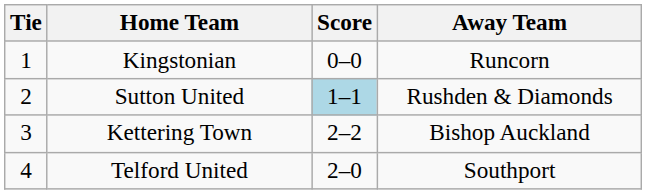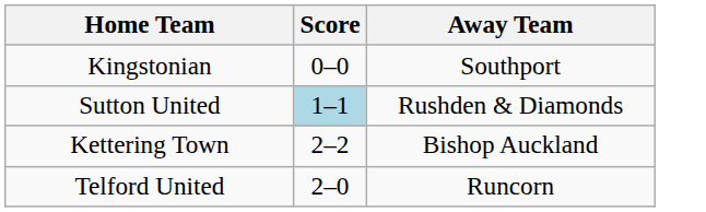 <table class="wikitable" style="text-align:center;">
 <tr>
-<th width=20>Tie</th>
 <th width=175>Home Team</th>
 <th width=20>Score</th>
 <th width=175>Away Team</th>
 </tr>
 <tr>
-<td>1</td>
 <td>Kingstonian</td>
 <td>0–0</td>
-<td>Runcorn</td>
+<td>Southport</td>
 </tr>
 <tr>
-<td>2</td>
 <td>Sutton United</td>
 <td style="background: lightblue;">1–1</td>
 <td>Rushden & Diamonds</td>
 </tr>
 <tr>
-<td>3</td>
 <td>Kettering Town</td>
 <td>2–2</td>
 <td>Bishop Auckland</td>
 </tr>
 <tr>
-<td>4</td>
 <td>Telford United</td>
 <td>2–0</td>
-<td>Southport</td>
+<td>Runcorn</td>
 </tr>
 </table>
